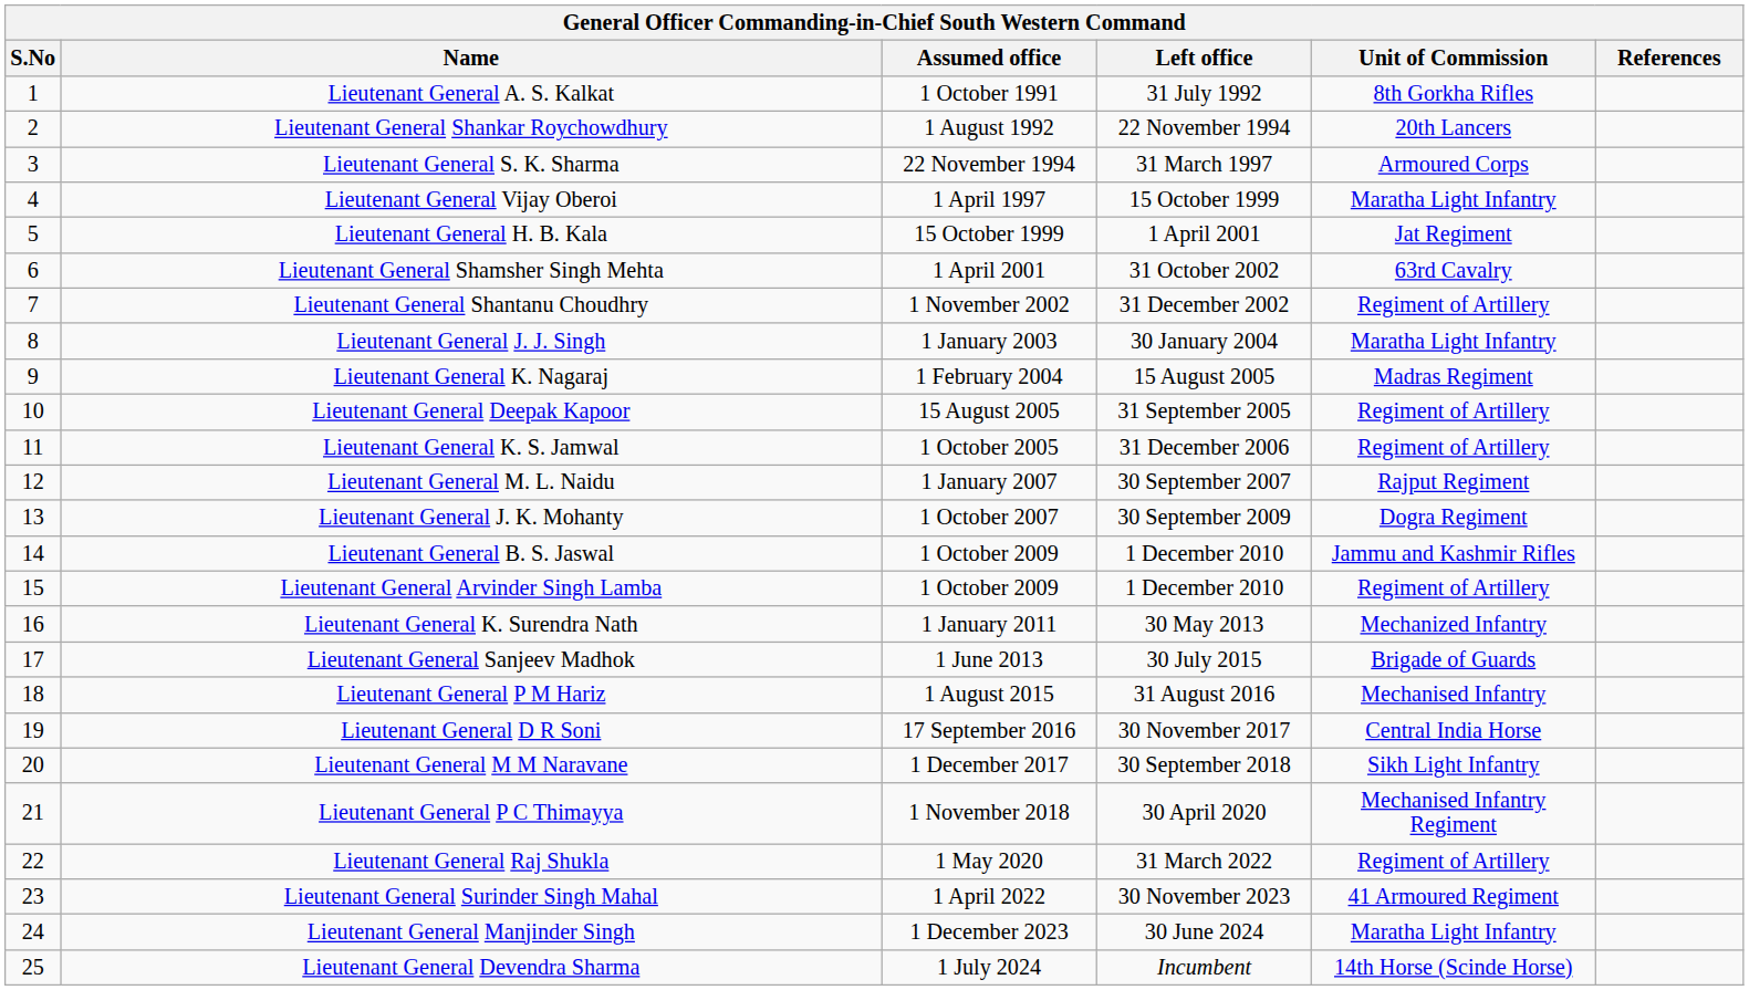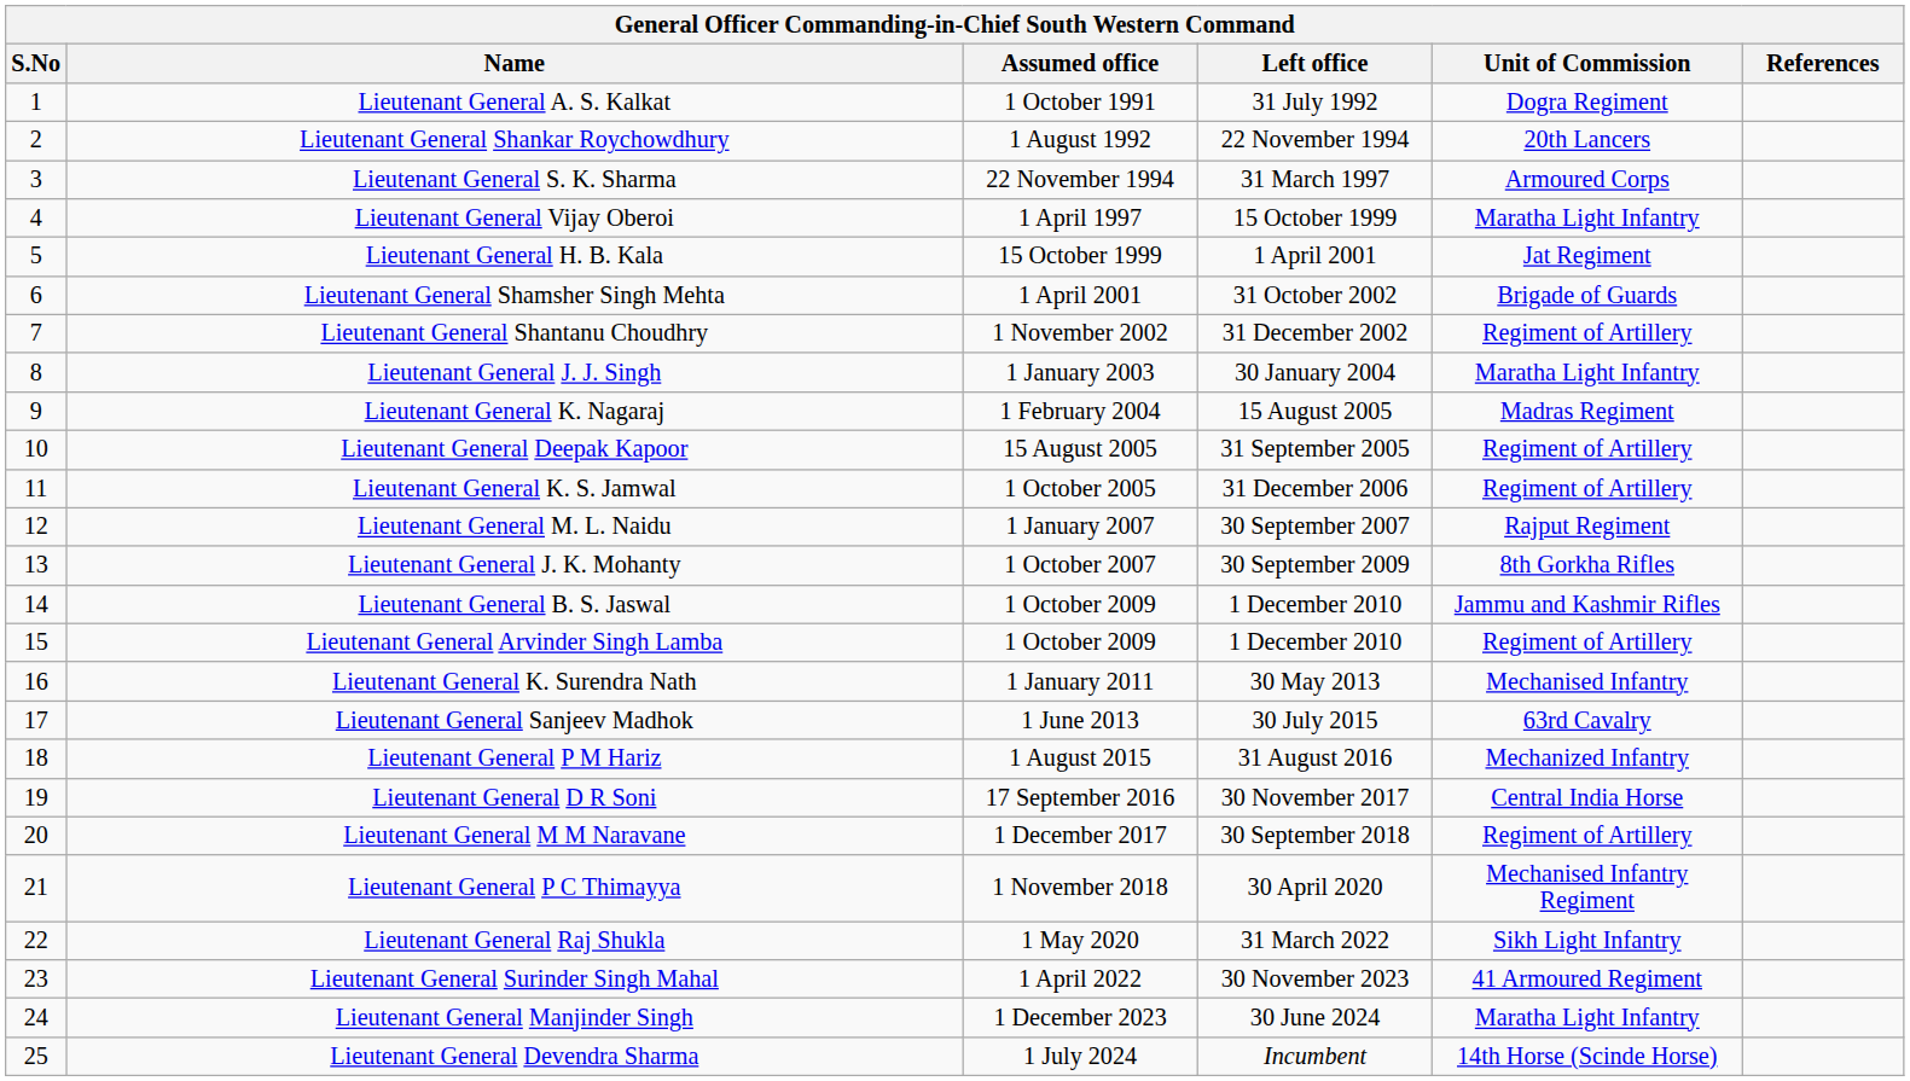 <table class="wikitable sortable" style="text-align:center">
 <tr>
 <th colspan="6">General Officer Commanding-in-Chief South Western Command</th>
 </tr>
 <tr style="background:#cccccc">
 <th scope="col" style="width: 20px;">S.No</th>
 <th scope="col" style="width: 600px;">Name</th>
 <th scope="col" style="width: 150px;">Assumed office</th>
 <th scope="col" style="width: 150px;">Left office</th>
 <th scope="col" style="width: 200px;">Unit of Commission</th>
 <th scope="col" style="width: 100px;">References</th>
 </tr>
 <tr>
 <td>1</td>
 <td><a href='#'>Lieutenant General</a> A. S. Kalkat </td>
 <td>1 October 1991</td>
 <td>31 July 1992</td>
-<td><a href='#'>8th Gorkha Rifles</a></td>
+<td><a href='#'>Dogra Regiment</a></td>
 <td></td>
 </tr>
 <tr>
 <td>2</td>
 <td><a href='#'>Lieutenant General</a> <a href='#'>Shankar Roychowdhury</a> </td>
 <td>1 August 1992</td>
 <td>22 November 1994</td>
 <td><a href='#'>20th Lancers</a></td>
 <td></td>
 </tr>
 <tr>
 <td>3</td>
 <td><a href='#'>Lieutenant General</a> S. K. Sharma</td>
 <td>22 November 1994</td>
 <td>31 March 1997</td>
 <td><a href='#'>Armoured Corps</a></td>
 <td></td>
 </tr>
 <tr>
 <td>4</td>
 <td><a href='#'>Lieutenant General</a> Vijay Oberoi </td>
 <td>1 April 1997</td>
 <td>15 October 1999</td>
 <td><a href='#'>Maratha Light Infantry</a></td>
 <td></td>
 </tr>
 <tr>
 <td>5</td>
 <td><a href='#'>Lieutenant General</a> H. B. Kala </td>
 <td>15 October 1999</td>
 <td>1 April 2001</td>
 <td><a href='#'>Jat Regiment</a></td>
 <td></td>
 </tr>
 <tr>
 <td>6</td>
 <td><a href='#'>Lieutenant General</a> Shamsher Singh Mehta </td>
 <td>1 April 2001</td>
 <td>31 October 2002</td>
-<td><a href='#'>63rd Cavalry</a></td>
+<td><a href='#'>Brigade of Guards</a></td>
 <td></td>
 </tr>
 <tr>
 <td>7</td>
 <td><a href='#'>Lieutenant General</a> Shantanu Choudhry </td>
 <td>1 November 2002</td>
 <td>31 December 2002</td>
 <td><a href='#'>Regiment of Artillery</a></td>
 <td></td>
 </tr>
 <tr>
 <td>8</td>
 <td><a href='#'>Lieutenant General</a> <a href='#'>J. J. Singh</a> </td>
 <td>1 January 2003</td>
 <td>30 January 2004</td>
 <td><a href='#'>Maratha Light Infantry</a></td>
 <td></td>
 </tr>
 <tr>
 <td>9</td>
 <td><a href='#'>Lieutenant General</a> K. Nagaraj </td>
 <td>1 February 2004</td>
 <td>15 August 2005</td>
 <td><a href='#'>Madras Regiment</a></td>
 <td></td>
 </tr>
 <tr>
 <td>10</td>
 <td><a href='#'>Lieutenant General</a> <a href='#'>Deepak Kapoor</a> </td>
 <td>15 August 2005</td>
 <td>31 September 2005</td>
 <td><a href='#'>Regiment of Artillery</a></td>
 <td></td>
 </tr>
 <tr>
 <td>11</td>
 <td><a href='#'>Lieutenant General</a> K. S. Jamwal </td>
 <td>1 October 2005</td>
 <td>31 December 2006</td>
 <td><a href='#'>Regiment of Artillery</a></td>
 <td></td>
 </tr>
 <tr>
 <td>12</td>
 <td><a href='#'>Lieutenant General</a> M. L. Naidu </td>
 <td>1 January 2007</td>
 <td>30 September 2007</td>
 <td><a href='#'>Rajput Regiment</a></td>
 <td></td>
 </tr>
 <tr>
 <td>13</td>
 <td><a href='#'>Lieutenant General</a> J. K. Mohanty </td>
 <td>1 October 2007</td>
 <td>30 September 2009</td>
-<td><a href='#'>Dogra Regiment</a></td>
+<td><a href='#'>8th Gorkha Rifles</a></td>
 <td></td>
 </tr>
 <tr>
 <td>14</td>
 <td><a href='#'>Lieutenant General</a> B. S. Jaswal </td>
 <td>1 October 2009</td>
 <td>1 December 2010</td>
 <td><a href='#'>Jammu and Kashmir Rifles</a></td>
 <td></td>
 </tr>
 <tr>
 <td>15</td>
 <td><a href='#'>Lieutenant General</a> <a href='#'>Arvinder Singh Lamba</a> </td>
 <td>1 October 2009</td>
 <td>1 December 2010</td>
 <td><a href='#'>Regiment of Artillery</a></td>
 <td></td>
 </tr>
 <tr>
 <td>16</td>
 <td><a href='#'>Lieutenant General</a> K. Surendra Nath </td>
 <td>1 January 2011</td>
 <td>30 May 2013</td>
-<td><a href='#'>Mechanized Infantry</a></td>
+<td><a href='#'>Mechanised Infantry</a></td>
 <td></td>
 </tr>
 <tr>
 <td>17</td>
 <td><a href='#'>Lieutenant General</a> Sanjeev Madhok </td>
 <td>1 June 2013</td>
 <td>30 July 2015</td>
-<td><a href='#'>Brigade of Guards</a></td>
+<td><a href='#'>63rd Cavalry</a></td>
 <td></td>
 </tr>
 <tr>
 <td>18</td>
 <td><a href='#'>Lieutenant General</a> <a href='#'>P M Hariz</a> </td>
 <td>1 August 2015</td>
 <td>31 August 2016</td>
-<td><a href='#'>Mechanised Infantry</a></td>
+<td><a href='#'>Mechanized Infantry</a></td>
 <td></td>
 </tr>
 <tr>
 <td>19</td>
 <td><a href='#'>Lieutenant General</a> <a href='#'>D R Soni</a> </td>
 <td>17 September 2016</td>
 <td>30 November 2017</td>
 <td><a href='#'>Central India Horse</a></td>
 <td></td>
 </tr>
 <tr>
 <td>20</td>
 <td><a href='#'>Lieutenant General</a> <a href='#'>M M Naravane</a> </td>
 <td>1 December 2017</td>
 <td>30 September 2018</td>
-<td><a href='#'>Sikh Light Infantry</a></td>
+<td><a href='#'>Regiment of Artillery</a></td>
 <td></td>
 </tr>
 <tr>
 <td>21</td>
 <td><a href='#'>Lieutenant General</a> <a href='#'>P C Thimayya</a> </td>
 <td>1 November 2018</td>
 <td>30 April 2020</td>
 <td><a href='#'>Mechanised Infantry Regiment</a></td>
 <td></td>
 </tr>
 <tr>
 <td>22</td>
 <td><a href='#'>Lieutenant General</a> <a href='#'>Raj Shukla</a> </td>
 <td>1 May 2020</td>
 <td>31 March 2022</td>
-<td><a href='#'>Regiment of Artillery</a></td>
+<td><a href='#'>Sikh Light Infantry</a></td>
 <td></td>
 </tr>
 <tr>
 <td>23</td>
 <td><a href='#'>Lieutenant General</a> <a href='#'>Surinder Singh Mahal</a> </td>
 <td>1 April 2022</td>
 <td>30 November 2023</td>
 <td><a href='#'>41 Armoured Regiment</a></td>
 <td></td>
 </tr>
 <tr>
 <td>24</td>
 <td><a href='#'>Lieutenant General</a> <a href='#'>Manjinder Singh</a> </td>
 <td>1 December 2023</td>
 <td>30 June 2024</td>
 <td><a href='#'>Maratha Light Infantry</a></td>
 <td></td>
 </tr>
 <tr>
 <td>25</td>
 <td><a href='#'>Lieutenant General</a> <a href='#'>Devendra Sharma</a> </td>
 <td>1 July 2024</td>
 <td><em>Incumbent</em></td>
 <td><a href='#'>14th Horse (Scinde Horse)</a></td>
 <td></td>
 </tr>
 </table>
